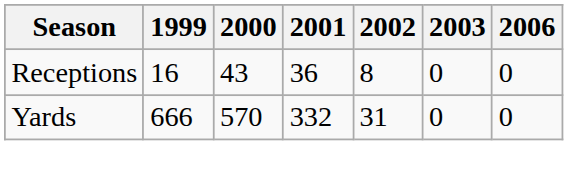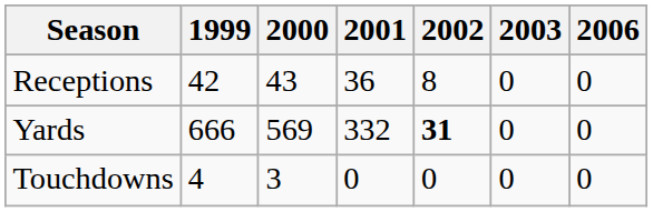 <table class="wikitable">
 <tr>
 <th>Season</th>
 <th>1999</th>
 <th>2000</th>
 <th>2001</th>
 <th>2002</th>
 <th>2003</th>
 <th>2006</th>
 </tr>
 <tr>
 <td>Receptions</td>
-<td>16</td>
+<td>42</td>
 <td>43</td>
 <td>36</td>
 <td>8</td>
 <td>0</td>
 <td>0</td>
 </tr>
 <tr>
 <td>Yards</td>
 <td>666</td>
-<td>570</td>
+<td>569</td>
 <td>332</td>
-<td>31</td>
+<td><strong>31</strong></td>
+<td>0</td>
+<td>0</td>
+</tr>
+<tr>
+<td>Touchdowns</td>
+<td>4</td>
+<td>3</td>
+<td>0</td>
+<td>0</td>
 <td>0</td>
 <td>0</td>
 </tr>
 </table>
